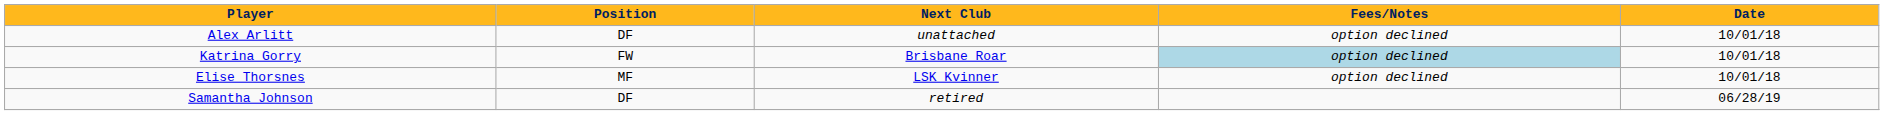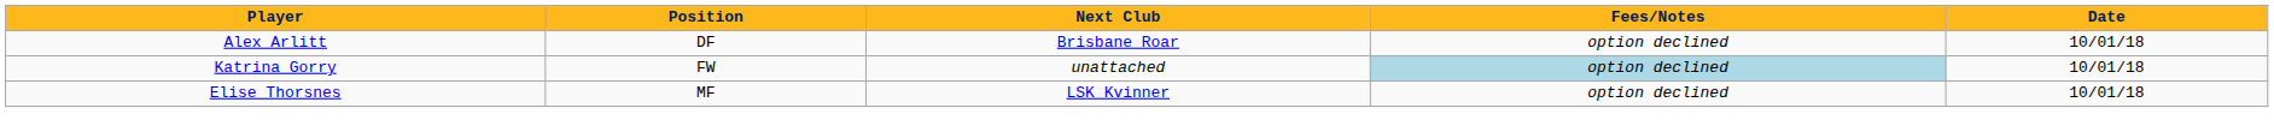 <table class="wikitable sortable" style="width:90%; text-align:center; font-size:95%;">
 <tr>
 <th style="background:#FFB81C; color:#001E62; text-align:center;"><strong>Player </strong></th>
 <th style="background:#FFB81C; color:#001E62; text-align:center;"><strong>Position </strong></th>
 <th style="background:#FFB81C; color:#001E62; text-align:center;"><strong>Next Club</strong></th>
 <th style="background:#FFB81C; color:#001E62; text-align:center;"><strong>Fees/Notes </strong></th>
 <th style="background:#FFB81C; color:#001E62; text-align:center;"><strong>Date</strong></th>
 </tr>
 <tr>
 <td> <a href='#'>Alex Arlitt</a></td>
 <td>DF</td>
-<td><em>unattached</em></td>
+<td> <a href='#'>Brisbane Roar</a></td>
 <td><em>option declined</em></td>
 <td>10/01/18</td>
 </tr>
 <tr>
 <td> <a href='#'>Katrina Gorry</a></td>
 <td>FW</td>
-<td> <a href='#'>Brisbane Roar</a></td>
+<td><em>unattached</em></td>
 <td style="background: lightblue;"><em>option declined</em></td>
 <td>10/01/18</td>
 </tr>
 <tr>
 <td> <a href='#'>Elise Thorsnes</a></td>
 <td>MF</td>
 <td> <a href='#'>LSK Kvinner</a></td>
 <td><em>option declined</em></td>
 <td>10/01/18</td>
 </tr>
 <tr>
-<td> <a href='#'>Samantha Johnson</a></td>
-<td>DF</td>
-<td><em>retired</em></td>
-<td></td>
-<td>06/28/19</td>
-</tr>
-<tr>
 </tr>
 </table>
